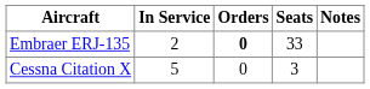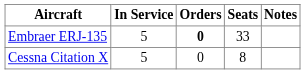 <table class="toccolours" border="1" cellpadding="3" style="margin: 1em auto 1em auto; border-collapse:collapse;">
 <tr bgcolor=>
 <th>Aircraft</th>
 <th>In Service</th>
 <th>Orders</th>
 <th>Seats</th>
 <th>Notes</th>
 </tr>
 <tr>
 <td><a href='#'>Embraer ERJ-135</a></td>
-<td align="center">2</td>
+<td align="center">5</td>
 <td align="center"><strong>0</strong></td>
 <td align="center">33</td>
 <td alight"center"></td>
 </tr>
 <tr>
 <td><a href='#'>Cessna Citation X</a></td>
 <td align="center">5</td>
 <td align="center">0</td>
-<td align="center">3</td>
+<td align="center">8</td>
 <td></td>
 </tr>
 </table>
